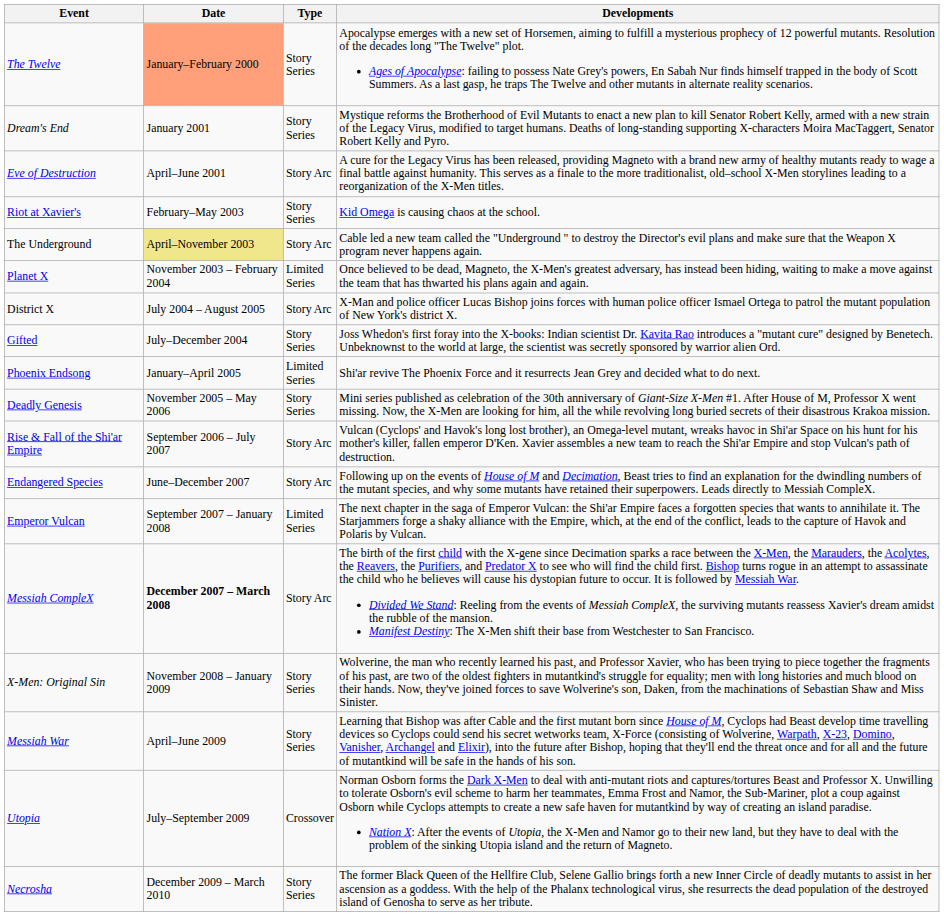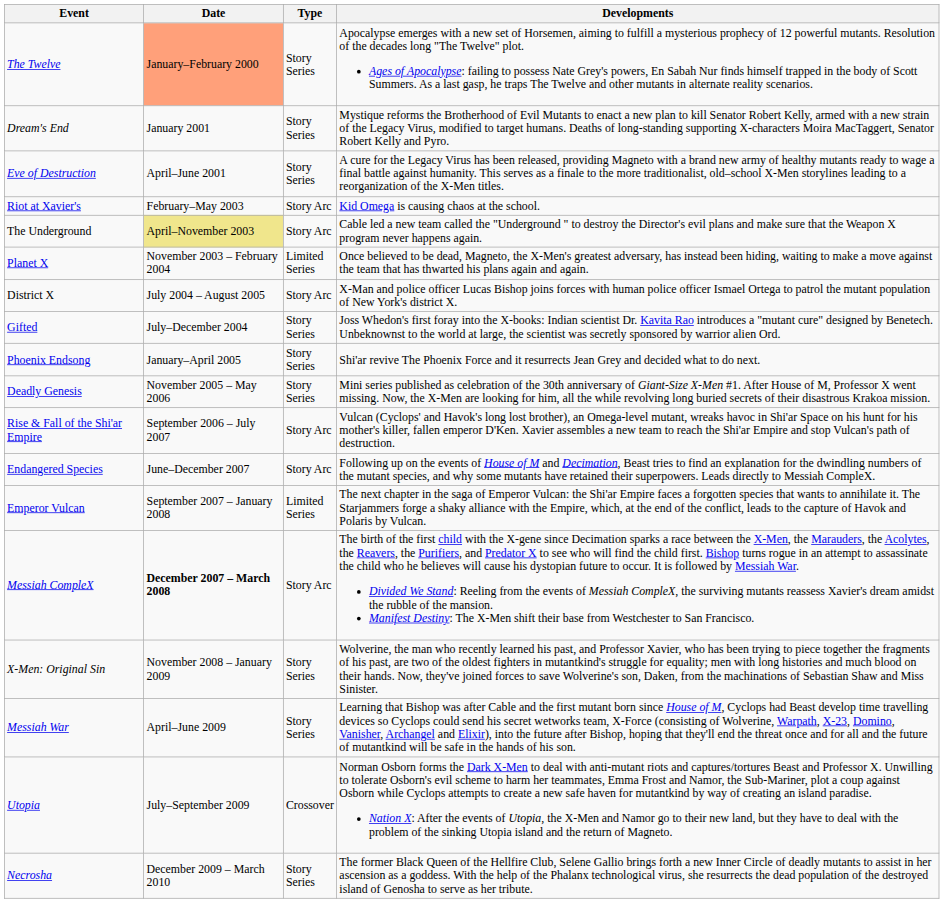 <table class="wikitable" style="width:100%;">
 <tr>
 <th width=15%>Event</th>
 <th width=15%>Date</th>
 <th width=5%>Type</th>
 <th width=70%>Developments</th>
 </tr>
 <tr>
 <td><em><a href='#'>The Twelve</a></em></td>
 <td style="background: lightsalmon;">January–February 2000</td>
 <td>Story Series</td>
 <td>Apocalypse emerges with a new set of Horsemen, aiming to fulfill a mysterious prophecy of 12 powerful mutants. Resolution of the decades long "The Twelve" plot.<br><ul><li><em><a href='#'>Ages of Apocalypse</a></em>: failing to possess Nate Grey's powers, En Sabah Nur finds himself trapped in the body of Scott Summers. As a last gasp, he traps The Twelve and other mutants in alternate reality scenarios.</li></ul></td>
 </tr>
 <tr>
 <td><em>Dream's End</em></td>
 <td>January 2001</td>
 <td>Story Series</td>
 <td>Mystique reforms the Brotherhood of Evil Mutants to enact a new plan to kill Senator Robert Kelly, armed with a new strain of the Legacy Virus, modified to target humans. Deaths of long-standing supporting X-characters Moira MacTaggert, Senator Robert Kelly and Pyro.</td>
 </tr>
 <tr>
 <td><em><a href='#'>Eve of Destruction</a></em></td>
 <td>April–June 2001</td>
-<td>Story Arc</td>
+<td>Story Series</td>
 <td>A cure for the Legacy Virus has been released, providing Magneto with a brand new army of healthy mutants ready to wage a final battle against humanity. This serves as a finale to the more traditionalist, old–school X-Men storylines leading to a reorganization of the X-Men titles.</td>
 </tr>
 <tr>
 <td><a href='#'>Riot at Xavier's</a></td>
 <td>February–May 2003</td>
-<td>Story Series</td>
+<td>Story Arc</td>
 <td><a href='#'>Kid Omega</a> is causing chaos at the school.</td>
 </tr>
 <tr>
 <td>The Underground</td>
 <td style="background: khaki;">April–November 2003</td>
 <td>Story Arc</td>
 <td>Cable led a new team called the "Underground " to destroy the Director's evil plans and make sure that the Weapon X program never happens again.</td>
 </tr>
 <tr>
 <td><a href='#'>Planet X</a></td>
 <td>November 2003 – February 2004</td>
 <td>Limited Series</td>
 <td>Once believed to be dead, Magneto, the X-Men's greatest adversary, has instead been hiding, waiting to make a move against the team that has thwarted his plans again and again.</td>
 </tr>
 <tr>
 <td>District X</td>
 <td>July 2004 – August 2005</td>
 <td>Story Arc</td>
 <td>X-Man and police officer Lucas Bishop joins forces with human police officer Ismael Ortega to patrol the mutant population of New York's district X.</td>
 </tr>
 <tr>
 <td><a href='#'>Gifted</a></td>
 <td>July–December 2004</td>
 <td>Story Series</td>
 <td>Joss Whedon's first foray into the X-books: Indian scientist Dr. <a href='#'>Kavita Rao</a> introduces a "mutant cure" designed by Benetech. Unbeknownst to the world at large, the scientist was secretly sponsored by warrior alien Ord.</td>
 </tr>
 <tr>
 <td><a href='#'>Phoenix Endsong</a></td>
 <td>January–April 2005</td>
-<td>Limited Series</td>
+<td>Story Series</td>
 <td>Shi'ar revive The Phoenix Force and it resurrects Jean Grey and decided what to do next.</td>
 </tr>
 <tr>
 <td><a href='#'>Deadly Genesis</a></td>
 <td>November 2005 – May 2006</td>
 <td>Story Series</td>
 <td>Mini series published as celebration of the 30th anniversary of <em>Giant-Size X-Men</em> #1. After House of M, Professor X went missing. Now, the X-Men are looking for him, all the while revolving long buried secrets of their disastrous Krakoa mission.</td>
 </tr>
 <tr>
 <td><a href='#'>Rise & Fall of the Shi'ar Empire</a></td>
 <td>September 2006 – July 2007</td>
 <td>Story Arc</td>
 <td>Vulcan (Cyclops' and Havok's long lost brother), an Omega-level mutant, wreaks havoc in Shi'ar Space on his hunt for his mother's killer, fallen emperor D'Ken. Xavier assembles a new team to reach the Shi'ar Empire and stop Vulcan's path of destruction.</td>
 </tr>
 <tr>
 <td><a href='#'>Endangered Species</a></td>
 <td>June–December 2007</td>
 <td>Story Arc</td>
 <td>Following up on the events of <em><a href='#'>House of M</a></em> and <em><a href='#'>Decimation</a></em>, Beast tries to find an explanation for the dwindling numbers of the mutant species, and why some mutants have retained their superpowers. Leads directly to Messiah CompleX.</td>
 </tr>
 <tr>
 <td><a href='#'>Emperor Vulcan</a></td>
 <td>September 2007 – January 2008</td>
 <td>Limited Series</td>
 <td>The next chapter in the saga of Emperor Vulcan: the Shi'ar Empire faces a forgotten species that wants to annihilate it. The Starjammers forge a shaky alliance with the Empire, which, at the end of the conflict, leads to the capture of Havok and Polaris by Vulcan.</td>
 </tr>
 <tr>
 <td><em><a href='#'>Messiah CompleX</a></em></td>
 <td><strong>December 2007 – March 2008</strong></td>
 <td>Story Arc</td>
 <td>The birth of the first <a href='#'>child</a> with the X-gene since Decimation sparks a race between the <a href='#'>X-Men</a>, the <a href='#'>Marauders</a>, the <a href='#'>Acolytes</a>, the <a href='#'>Reavers</a>, the <a href='#'>Purifiers</a>, and <a href='#'>Predator X</a> to see who will find the child first. <a href='#'>Bishop</a> turns rogue in an attempt to assassinate the child who he believes will cause his dystopian future to occur. It is followed by <a href='#'>Messiah War</a>.<br><ul><li><em><a href='#'>Divided We Stand</a></em>: Reeling from the events of <em>Messiah CompleX</em>, the surviving mutants reassess Xavier's dream amidst the rubble of the mansion.</li><li><em><a href='#'>Manifest Destiny</a></em>: The X-Men shift their base from Westchester to San Francisco.</li></ul></td>
 </tr>
 <tr>
 <td><em>X-Men: Original Sin</em></td>
 <td>November 2008 – January 2009</td>
 <td>Story Series</td>
 <td>Wolverine, the man who recently learned his past, and Professor Xavier, who has been trying to piece together the fragments of his past, are two of the oldest fighters in mutantkind's struggle for equality; men with long histories and much blood on their hands. Now, they've joined forces to save Wolverine's son, Daken, from the machinations of Sebastian Shaw and Miss Sinister.</td>
 </tr>
 <tr>
 <td><em><a href='#'>Messiah War</a></em></td>
 <td>April–June 2009</td>
 <td>Story Series</td>
 <td>Learning that Bishop was after Cable and the first mutant born since <em><a href='#'>House of M</a></em>, Cyclops had Beast develop time travelling devices so Cyclops could send his secret wetworks team, X-Force (consisting of Wolverine, <a href='#'>Warpath</a>, <a href='#'>X-23</a>, <a href='#'>Domino</a>, <a href='#'>Vanisher</a>, <a href='#'>Archangel</a> and <a href='#'>Elixir</a>), into the future after Bishop, hoping that they'll end the threat once and for all and the future of mutantkind will be safe in the hands of his son.</td>
 </tr>
 <tr>
 <td><em><a href='#'>Utopia</a></em></td>
 <td>July–September 2009</td>
 <td>Crossover</td>
 <td>Norman Osborn forms the <a href='#'>Dark X-Men</a> to deal with anti-mutant riots and captures/tortures Beast and Professor X. Unwilling to tolerate Osborn's evil scheme to harm her teammates, Emma Frost and Namor, the Sub-Mariner, plot a coup against Osborn while Cyclops attempts to create a new safe haven for mutantkind by way of creating an island paradise.<br><ul><li><em><a href='#'>Nation X</a></em>: After the events of <em>Utopia</em>, the X-Men and Namor go to their new land, but they have to deal with the problem of the sinking Utopia island and the return of Magneto.</li></ul></td>
 </tr>
 <tr>
 <td><em><a href='#'>Necrosha</a></em></td>
 <td>December 2009 – March 2010</td>
 <td>Story Series</td>
 <td>The former Black Queen of the Hellfire Club, Selene Gallio brings forth a new Inner Circle of deadly mutants to assist in her ascension as a goddess. With the help of the Phalanx technological virus, she resurrects the dead population of the destroyed island of Genosha to serve as her tribute.</td>
 </tr>
 </table>
